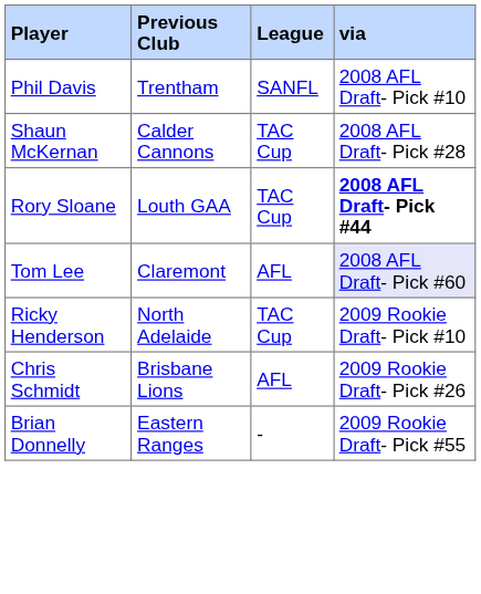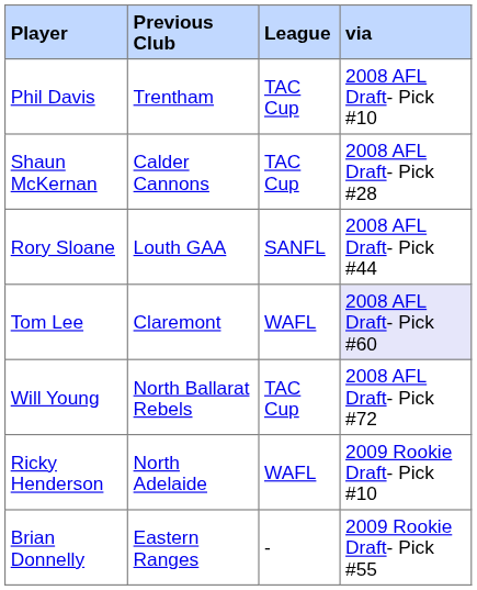 <table border="1" cellpadding="4" cellspacing="0"  style="text-align:left; font-size:95%; border-collapse:collapse; width:60%;">
 <tr style="background:#C1D8FF;">
 <th>Player</th>
 <th>Previous Club</th>
 <th>League</th>
 <th>via</th>
 </tr>
 <tr>
 <td> <a href='#'>Phil Davis</a></td>
 <td><a href='#'>Trentham</a></td>
-<td><a href='#'>SANFL</a></td>
+<td><a href='#'>TAC Cup</a></td>
 <td><a href='#'>2008 AFL Draft</a>- Pick #10</td>
 </tr>
 <tr>
 <td> <a href='#'>Shaun McKernan</a></td>
 <td><a href='#'>Calder Cannons</a></td>
 <td><a href='#'>TAC Cup</a></td>
 <td><a href='#'>2008 AFL Draft</a>- Pick #28</td>
 </tr>
 <tr>
 <td> <a href='#'>Rory Sloane</a></td>
 <td><a href='#'>Louth GAA</a></td>
-<td><a href='#'>TAC Cup</a></td>
-<td><strong><a href='#'>2008 AFL Draft</a>- Pick #44</strong></td>
+<td><a href='#'>SANFL</a></td>
+<td><a href='#'>2008 AFL Draft</a>- Pick #44</td>
 </tr>
 <tr>
 <td> <a href='#'>Tom Lee</a></td>
 <td><a href='#'>Claremont</a></td>
-<td><a href='#'>AFL</a></td>
+<td><a href='#'>WAFL</a></td>
 <td style="background: lavender;"><a href='#'>2008 AFL Draft</a>- Pick #60</td>
+</tr>
+<tr>
+<td> <a href='#'>Will Young</a></td>
+<td><a href='#'>North Ballarat Rebels</a></td>
+<td><a href='#'>TAC Cup</a></td>
+<td><a href='#'>2008 AFL Draft</a>- Pick #72</td>
 </tr>
 <tr>
 <td> <a href='#'>Ricky Henderson</a></td>
 <td><a href='#'>North Adelaide</a></td>
-<td><a href='#'>TAC Cup</a></td>
+<td><a href='#'>WAFL</a></td>
 <td><a href='#'>2009 Rookie Draft</a>- Pick #10</td>
-</tr>
-<tr>
-<td> <a href='#'>Chris Schmidt</a></td>
-<td><a href='#'>Brisbane Lions</a></td>
-<td><a href='#'>AFL</a></td>
-<td><a href='#'>2009 Rookie Draft</a>- Pick #26</td>
 </tr>
 <tr>
 <td> <a href='#'>Brian Donnelly</a></td>
 <td><a href='#'>Eastern Ranges</a></td>
 <td>-</td>
 <td><a href='#'>2009 Rookie Draft</a>- Pick #55</td>
 </tr>
 </table>
